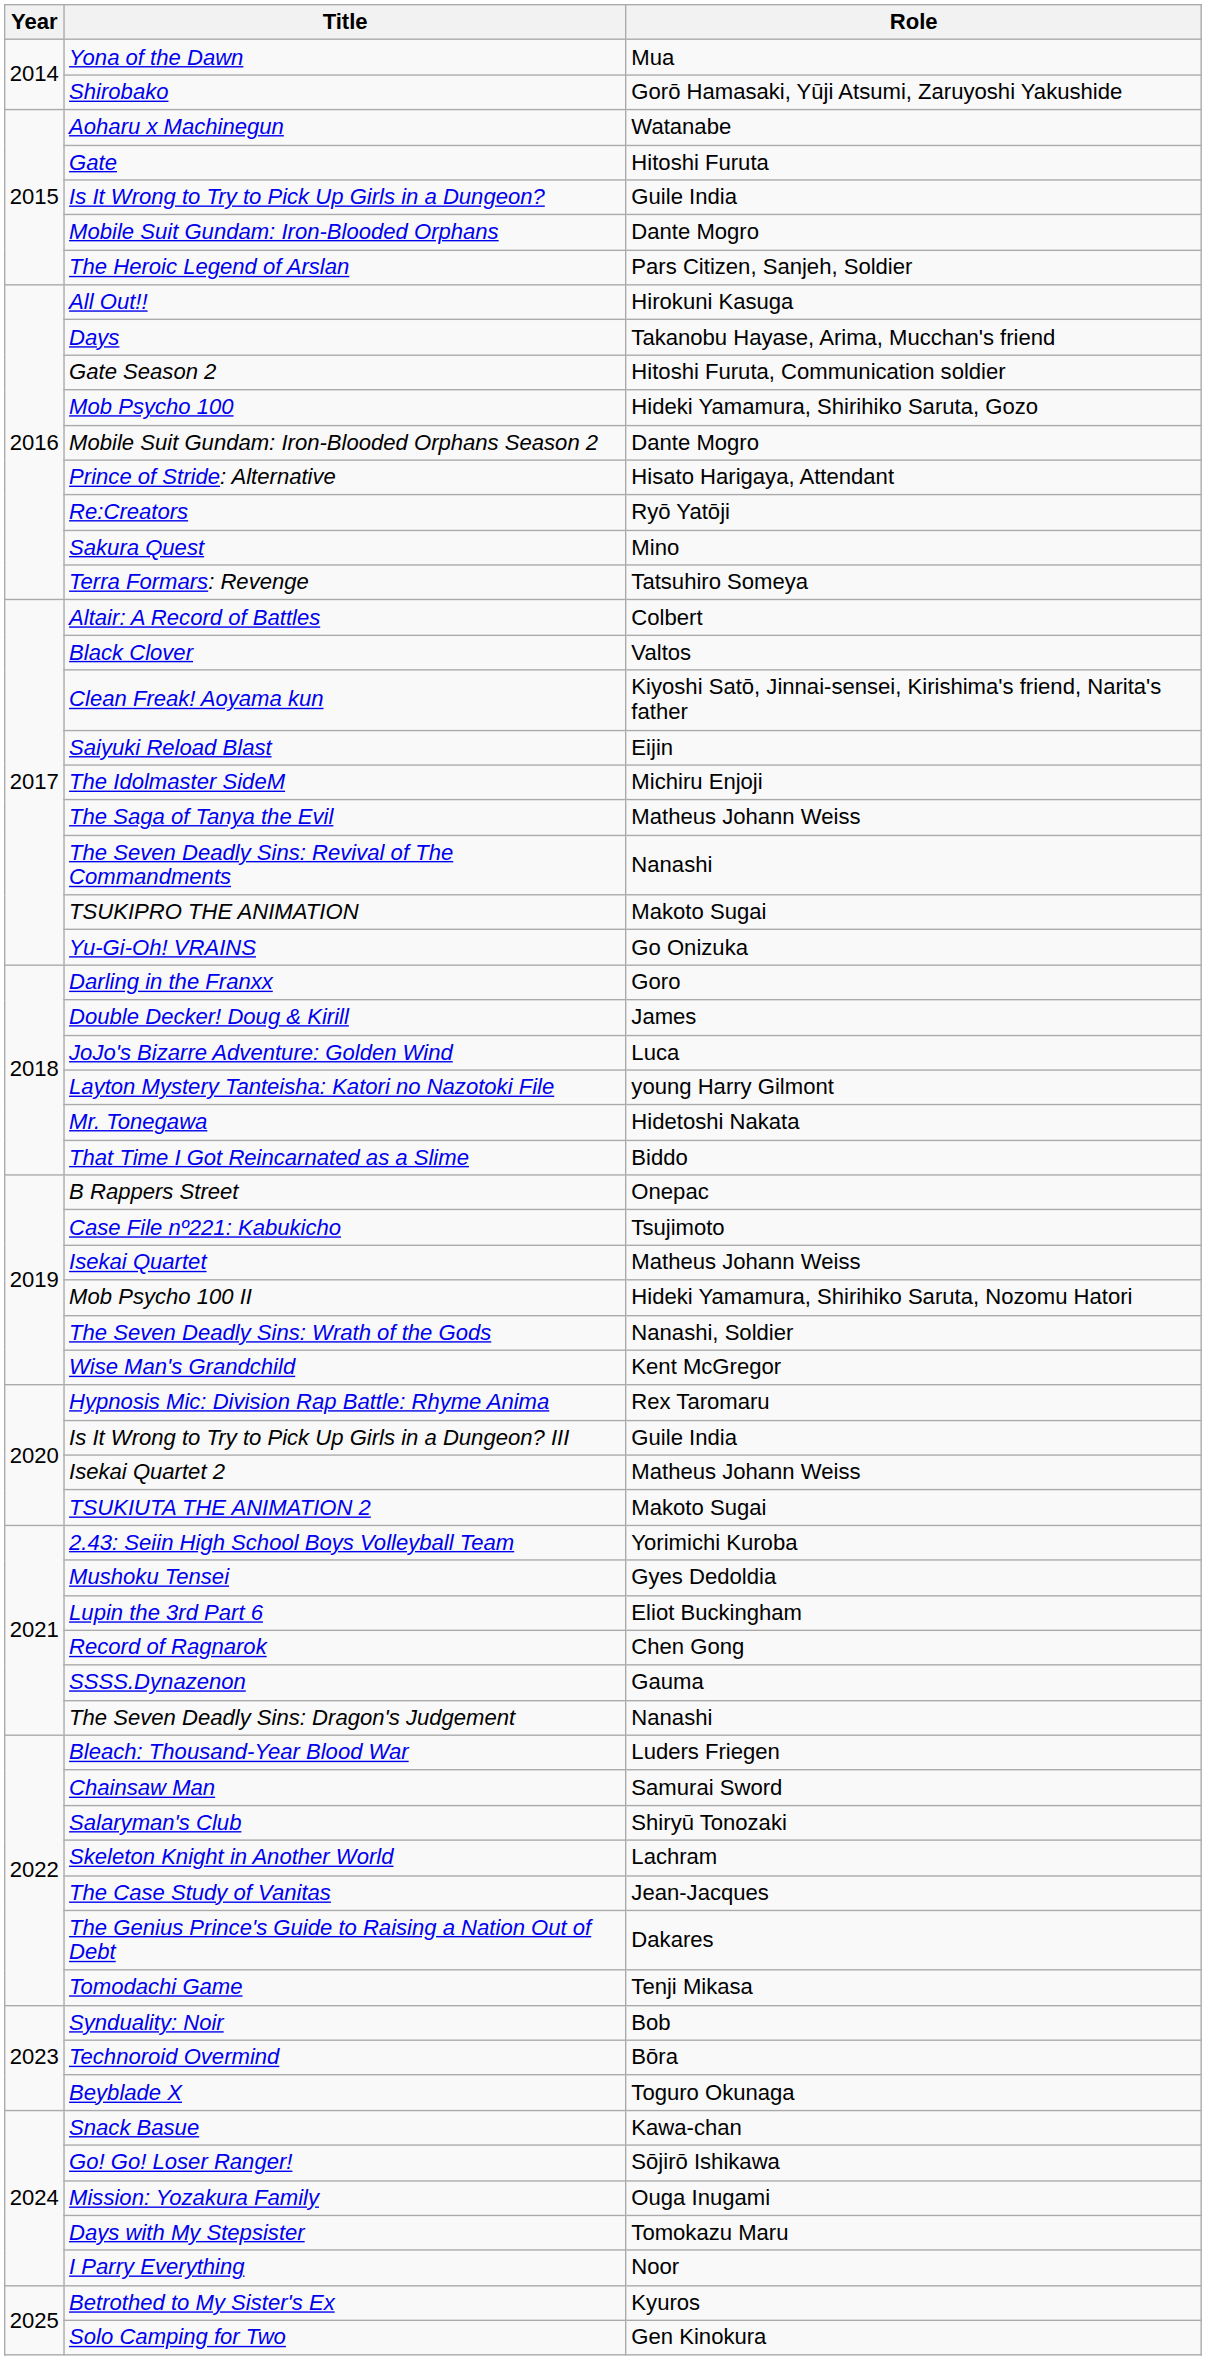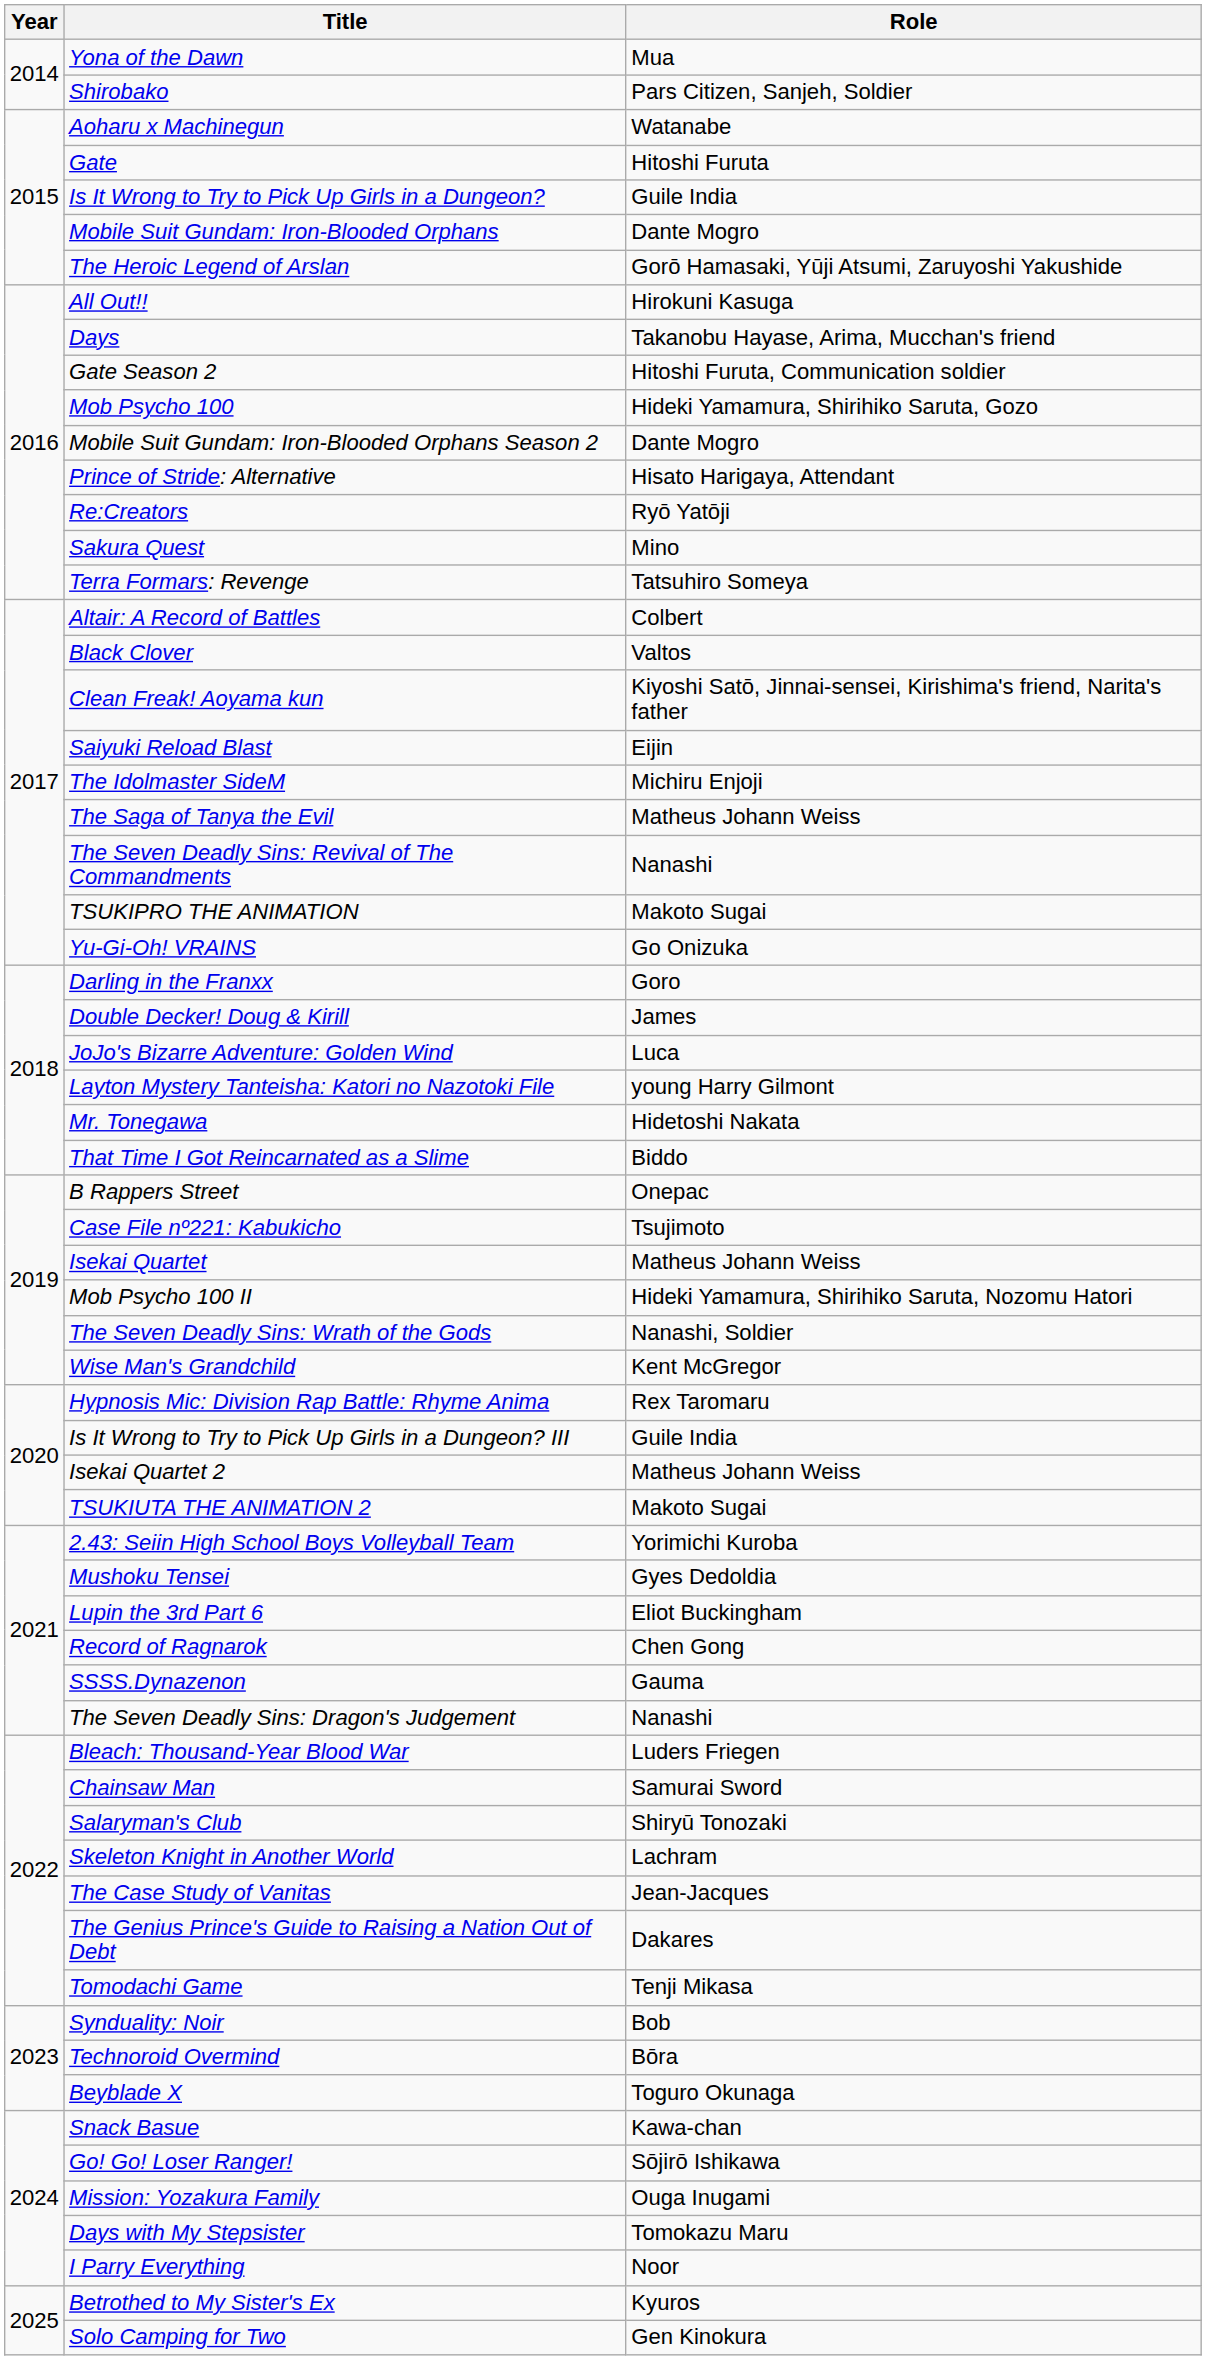 <table class="wikitable sortable">
 <tr>
 <th>Year</th>
 <th>Title</th>
 <th>Role</th>
 </tr>
 <tr>
 <td rowspan="2">2014</td>
 <td><em><a href='#'>Yona of the Dawn</a></em></td>
 <td>Mua</td>
 </tr>
 <tr>
 <td><em><a href='#'>Shirobako</a></em></td>
-<td>Gorō Hamasaki, Yūji Atsumi, Zaruyoshi Yakushide</td>
+<td>Pars Citizen, Sanjeh, Soldier</td>
 </tr>
 <tr>
 <td rowspan="5">2015</td>
 <td><em><a href='#'>Aoharu x Machinegun</a></em></td>
 <td>Watanabe</td>
 </tr>
 <tr>
 <td><em><a href='#'>Gate</a></em></td>
 <td>Hitoshi Furuta</td>
 </tr>
 <tr>
 <td><em><a href='#'>Is It Wrong to Try to Pick Up Girls in a Dungeon?</a></em></td>
 <td>Guile India</td>
 </tr>
 <tr>
 <td><em><a href='#'>Mobile Suit Gundam: Iron-Blooded Orphans</a></em></td>
 <td>Dante Mogro</td>
 </tr>
 <tr>
 <td><em><a href='#'>The Heroic Legend of Arslan</a></em></td>
-<td>Pars Citizen, Sanjeh, Soldier</td>
+<td>Gorō Hamasaki, Yūji Atsumi, Zaruyoshi Yakushide</td>
 </tr>
 <tr>
 <td rowspan="9">2016</td>
 <td><em><a href='#'>All Out!!</a></em></td>
 <td>Hirokuni Kasuga</td>
 </tr>
 <tr>
 <td><em><a href='#'>Days</a></em></td>
 <td>Takanobu Hayase, Arima, Mucchan's friend</td>
 </tr>
 <tr>
 <td><em>Gate Season 2</em></td>
 <td>Hitoshi Furuta, Communication soldier</td>
 </tr>
 <tr>
 <td><em><a href='#'>Mob Psycho 100</a></em></td>
 <td>Hideki Yamamura, Shirihiko Saruta, Gozo</td>
 </tr>
 <tr>
 <td><em>Mobile Suit Gundam: Iron-Blooded Orphans Season 2</em></td>
 <td>Dante Mogro</td>
 </tr>
 <tr>
 <td><em><a href='#'>Prince of Stride</a>: Alternative</em></td>
 <td>Hisato Harigaya, Attendant</td>
 </tr>
 <tr>
 <td><em><a href='#'>Re:Creators</a></em></td>
 <td>Ryō Yatōji</td>
 </tr>
 <tr>
 <td><em><a href='#'>Sakura Quest</a></em></td>
 <td>Mino</td>
 </tr>
 <tr>
 <td><em><a href='#'>Terra Formars</a>: Revenge</em></td>
 <td>Tatsuhiro Someya</td>
 </tr>
 <tr>
 <td rowspan="9">2017</td>
 <td><em><a href='#'>Altair: A Record of Battles</a></em></td>
 <td>Colbert</td>
 </tr>
 <tr>
 <td><em><a href='#'>Black Clover</a></em></td>
 <td>Valtos</td>
 </tr>
 <tr>
 <td><em><a href='#'>Clean Freak! Aoyama kun</a></em></td>
 <td>Kiyoshi Satō, Jinnai-sensei, Kirishima's friend, Narita's father</td>
 </tr>
 <tr>
 <td><em><a href='#'>Saiyuki Reload Blast</a></em></td>
 <td>Eijin</td>
 </tr>
 <tr>
 <td><em><a href='#'>The Idolmaster SideM</a></em></td>
 <td>Michiru Enjoji</td>
 </tr>
 <tr>
 <td><em><a href='#'>The Saga of Tanya the Evil</a></em></td>
 <td>Matheus Johann Weiss</td>
 </tr>
 <tr>
 <td><em><a href='#'>The Seven Deadly Sins: Revival of The Commandments</a></em></td>
 <td>Nanashi</td>
 </tr>
 <tr>
 <td><em>TSUKIPRO THE ANIMATION</em></td>
 <td>Makoto Sugai</td>
 </tr>
 <tr>
 <td><em><a href='#'>Yu-Gi-Oh! VRAINS</a></em></td>
 <td>Go Onizuka</td>
 </tr>
 <tr>
 <td rowspan="6">2018</td>
 <td><em><a href='#'>Darling in the Franxx</a></em></td>
 <td>Goro</td>
 </tr>
 <tr>
 <td><em><a href='#'>Double Decker! Doug & Kirill</a></em></td>
 <td>James</td>
 </tr>
 <tr>
 <td><em><a href='#'>JoJo's Bizarre Adventure: Golden Wind</a></em></td>
 <td>Luca</td>
 </tr>
 <tr>
 <td><em><a href='#'>Layton Mystery Tanteisha: Katori no Nazotoki File</a></em></td>
 <td>young Harry Gilmont</td>
 </tr>
 <tr>
 <td><em><a href='#'>Mr. Tonegawa</a></em></td>
 <td>Hidetoshi Nakata</td>
 </tr>
 <tr>
 <td><em><a href='#'>That Time I Got Reincarnated as a Slime</a></em></td>
 <td>Biddo</td>
 </tr>
 <tr>
 <td rowspan="6">2019</td>
 <td><em>B Rappers Street</em></td>
 <td>Onepac</td>
 </tr>
 <tr>
 <td><em><a href='#'>Case File nº221: Kabukicho</a></em></td>
 <td>Tsujimoto</td>
 </tr>
 <tr>
 <td><em><a href='#'>Isekai Quartet</a></em></td>
 <td>Matheus Johann Weiss</td>
 </tr>
 <tr>
 <td><em>Mob Psycho 100 II</em></td>
 <td>Hideki Yamamura, Shirihiko Saruta, Nozomu Hatori</td>
 </tr>
 <tr>
 <td><em><a href='#'>The Seven Deadly Sins: Wrath of the Gods</a></em></td>
 <td>Nanashi, Soldier</td>
 </tr>
 <tr>
 <td><em><a href='#'>Wise Man's Grandchild</a></em></td>
 <td>Kent McGregor</td>
 </tr>
 <tr>
 <td rowspan="4">2020</td>
 <td><em><a href='#'>Hypnosis Mic: Division Rap Battle: Rhyme Anima</a></em></td>
 <td>Rex Taromaru</td>
 </tr>
 <tr>
 <td><em>Is It Wrong to Try to Pick Up Girls in a Dungeon? III</em></td>
 <td>Guile India</td>
 </tr>
 <tr>
 <td><em>Isekai Quartet 2</em></td>
 <td>Matheus Johann Weiss</td>
 </tr>
 <tr>
 <td><em><a href='#'>TSUKIUTA THE ANIMATION 2</a></em></td>
 <td>Makoto Sugai</td>
 </tr>
 <tr>
 <td rowspan="6">2021</td>
 <td><em><a href='#'>2.43: Seiin High School Boys Volleyball Team</a></em></td>
 <td>Yorimichi Kuroba</td>
 </tr>
 <tr>
 <td><em><a href='#'>Mushoku Tensei</a></em></td>
 <td>Gyes Dedoldia</td>
 </tr>
 <tr>
 <td><em><a href='#'>Lupin the 3rd Part 6</a></em></td>
 <td>Eliot Buckingham</td>
 </tr>
 <tr>
 <td><em><a href='#'>Record of Ragnarok</a></em></td>
 <td>Chen Gong</td>
 </tr>
 <tr>
 <td><em><a href='#'>SSSS.Dynazenon</a></em></td>
 <td>Gauma</td>
 </tr>
 <tr>
 <td><em>The Seven Deadly Sins: Dragon's Judgement</em></td>
 <td>Nanashi</td>
 </tr>
 <tr>
 <td rowspan="7">2022</td>
 <td><em><a href='#'>Bleach: Thousand-Year Blood War</a></em></td>
 <td>Luders Friegen</td>
 </tr>
 <tr>
 <td><em><a href='#'>Chainsaw Man</a></em></td>
 <td>Samurai Sword</td>
 </tr>
 <tr>
 <td><em><a href='#'>Salaryman's Club</a></em></td>
 <td>Shiryū Tonozaki</td>
 </tr>
 <tr>
 <td><em><a href='#'>Skeleton Knight in Another World</a></em></td>
 <td>Lachram</td>
 </tr>
 <tr>
 <td><em><a href='#'>The Case Study of Vanitas</a></em></td>
 <td>Jean-Jacques</td>
 </tr>
 <tr>
 <td><em><a href='#'>The Genius Prince's Guide to Raising a Nation Out of Debt</a></em></td>
 <td>Dakares</td>
 </tr>
 <tr>
 <td><em><a href='#'>Tomodachi Game</a></em></td>
 <td>Tenji Mikasa</td>
 </tr>
 <tr>
 <td rowspan="3">2023</td>
 <td><em><a href='#'>Synduality: Noir</a></em></td>
 <td>Bob</td>
 </tr>
 <tr>
 <td><em><a href='#'>Technoroid Overmind</a></em></td>
 <td>Bōra</td>
 </tr>
 <tr>
 <td><em><a href='#'>Beyblade X</a></em></td>
 <td>Toguro Okunaga</td>
 </tr>
 <tr>
 <td rowspan="5">2024</td>
 <td><em><a href='#'>Snack Basue</a></em></td>
 <td>Kawa-chan</td>
 </tr>
 <tr>
 <td><em><a href='#'>Go! Go! Loser Ranger!</a></em></td>
 <td>Sōjirō Ishikawa</td>
 </tr>
 <tr>
 <td><em><a href='#'>Mission: Yozakura Family</a></em></td>
 <td>Ouga Inugami</td>
 </tr>
 <tr>
 <td><em><a href='#'>Days with My Stepsister</a></em></td>
 <td>Tomokazu Maru</td>
 </tr>
 <tr>
 <td><em><a href='#'>I Parry Everything</a></em></td>
 <td>Noor</td>
 </tr>
 <tr>
 <td rowspan="2">2025</td>
 <td><em><a href='#'>Betrothed to My Sister's Ex</a></em></td>
 <td>Kyuros</td>
 </tr>
 <tr>
 <td><em><a href='#'>Solo Camping for Two</a></em></td>
 <td>Gen Kinokura</td>
 </tr>
 </table>
